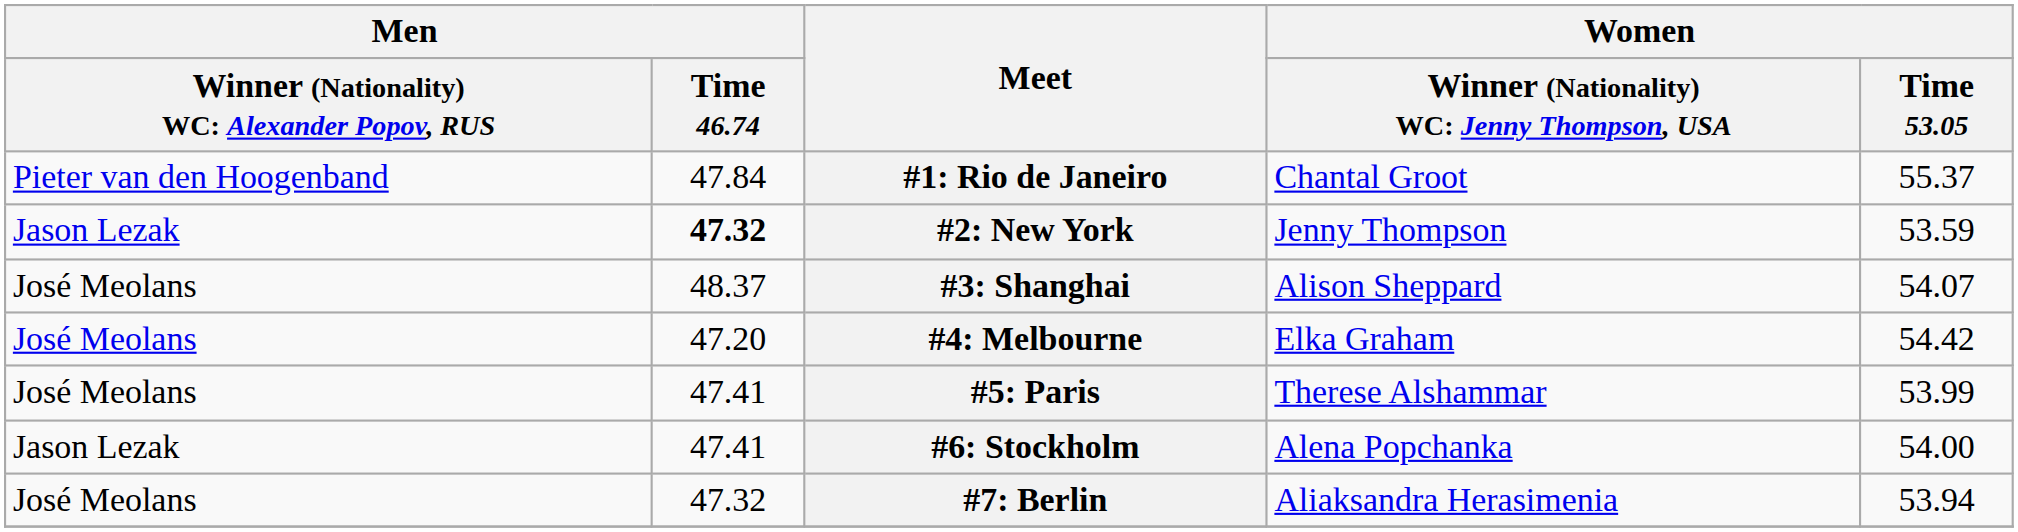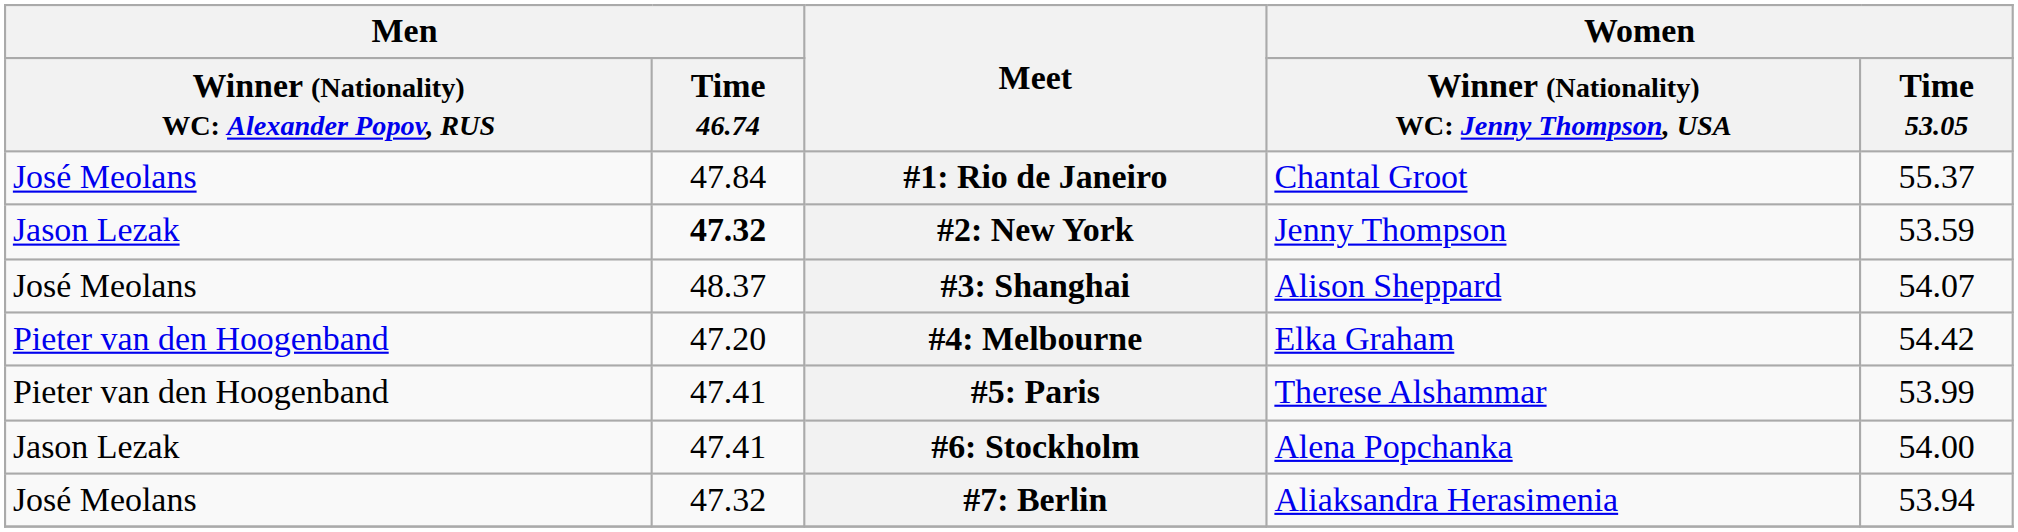 <table class=wikitable width="75%">
 <tr>
 <th colspan="2">Men</th>
 <th rowspan="2">Meet</th>
 <th colspan="2">Women</th>
 </tr>
 <tr>
 <th>Winner <small>(Nationality)<br> WC: <em><a href='#'>Alexander Popov</a>, RUS</em></small></th>
 <th>Time <br><small> <em>46.74</em> </small></th>
 <th>Winner <small>(Nationality)<br>WC: <em><a href='#'>Jenny Thompson</a>, USA</em></small></th>
 <th>Time<br><small><em>53.05</em></small></th>
 </tr>
 <tr>
-<td> <a href='#'>Pieter van den Hoogenband</a></td>
+<td> <a href='#'>José Meolans</a></td>
 <td align=center>47.84</td>
 <th>#1: Rio de Janeiro</th>
 <td> <a href='#'>Chantal Groot</a></td>
 <td align=center>55.37</td>
 </tr>
 <tr>
 <td> <a href='#'>Jason Lezak</a></td>
 <td align=center><strong>47.32</strong></td>
 <th>#2: New York</th>
 <td> <a href='#'>Jenny Thompson</a></td>
 <td align=center>53.59</td>
 </tr>
 <tr>
 <td> José Meolans</td>
 <td align=center>48.37</td>
 <th>#3: Shanghai</th>
 <td> <a href='#'>Alison Sheppard</a></td>
 <td align=center>54.07</td>
 </tr>
 <tr>
-<td> <a href='#'>José Meolans</a></td>
+<td> <a href='#'>Pieter van den Hoogenband</a></td>
 <td align=center>47.20</td>
 <th>#4: Melbourne</th>
 <td> <a href='#'>Elka Graham</a></td>
 <td align=center>54.42</td>
 </tr>
 <tr>
-<td> José Meolans</td>
+<td> Pieter van den Hoogenband</td>
 <td align=center>47.41</td>
 <th>#5: Paris</th>
 <td> <a href='#'>Therese Alshammar</a></td>
 <td align=center>53.99</td>
 </tr>
 <tr>
 <td> Jason Lezak</td>
 <td align=center>47.41</td>
 <th>#6: Stockholm</th>
 <td> <a href='#'>Alena Popchanka</a></td>
 <td align=center>54.00</td>
 </tr>
 <tr>
 <td> José Meolans</td>
 <td align=center>47.32</td>
 <th>#7: Berlin</th>
 <td> <a href='#'>Aliaksandra Herasimenia</a></td>
 <td align=center>53.94</td>
 </tr>
 <tr>
 </tr>
 </table>
